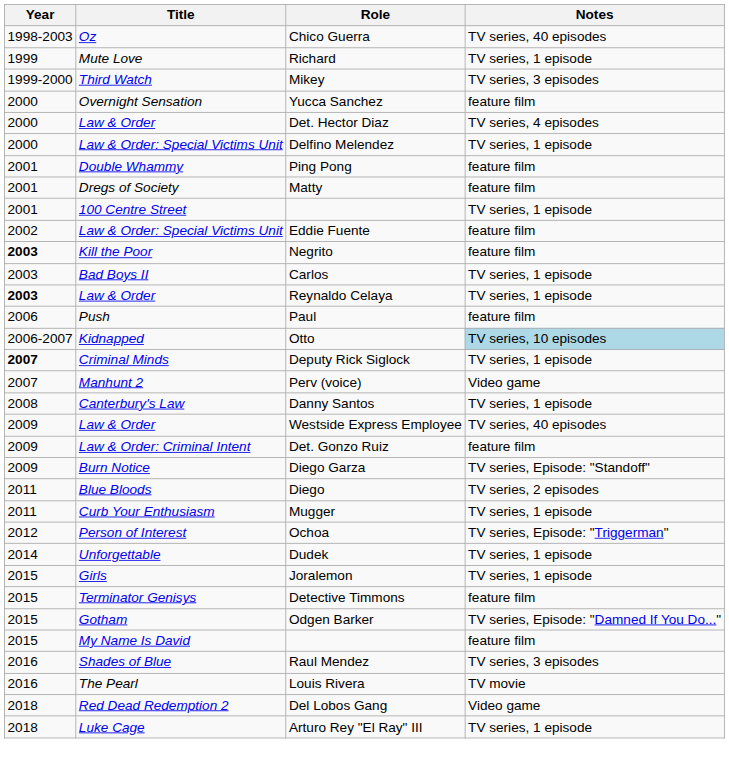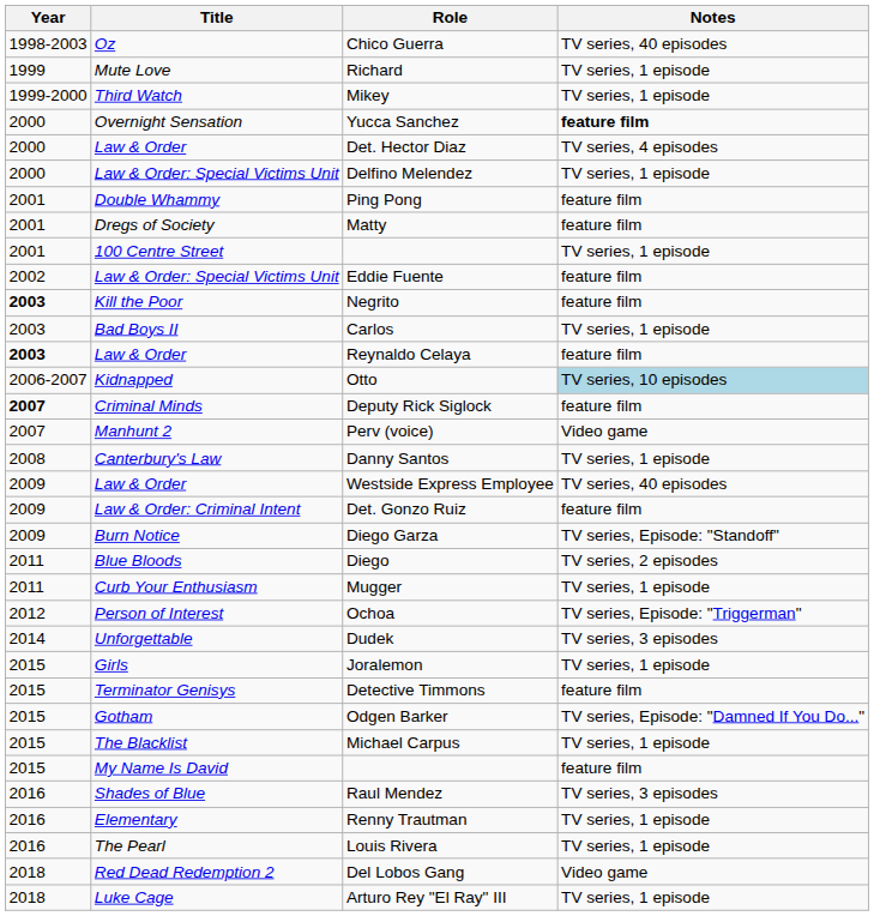 <table class="wikitable sortable">
 <tr>
 <th>Year</th>
 <th>Title</th>
 <th>Role</th>
 <th>Notes</th>
 </tr>
 <tr>
 <td>1998-2003</td>
 <td><em><a href='#'>Oz</a></em></td>
 <td>Chico Guerra</td>
 <td>TV series, 40 episodes</td>
 </tr>
 <tr>
 <td>1999</td>
 <td><em>Mute Love</em></td>
 <td>Richard</td>
 <td>TV series, 1 episode</td>
 </tr>
 <tr>
 <td>1999-2000</td>
 <td><em><a href='#'>Third Watch</a></em></td>
 <td>Mikey</td>
-<td>TV series, 3 episodes</td>
+<td>TV series, 1 episode</td>
 </tr>
 <tr>
 <td>2000</td>
 <td><em>Overnight Sensation</em></td>
 <td>Yucca Sanchez</td>
-<td>feature film</td>
+<td><strong>feature film</strong></td>
 </tr>
 <tr>
 <td>2000</td>
 <td><em><a href='#'>Law & Order</a></em></td>
 <td>Det. Hector Diaz</td>
 <td>TV series, 4 episodes</td>
 </tr>
 <tr>
 <td>2000</td>
 <td><em><a href='#'>Law & Order: Special Victims Unit</a></em></td>
 <td>Delfino Melendez</td>
 <td>TV series, 1 episode</td>
 </tr>
 <tr>
 <td>2001</td>
 <td><em><a href='#'>Double Whammy</a></em></td>
 <td>Ping Pong</td>
 <td>feature film</td>
 </tr>
 <tr>
 <td>2001</td>
 <td><em>Dregs of Society</em></td>
 <td>Matty</td>
 <td>feature film</td>
 </tr>
 <tr>
 <td>2001</td>
 <td><em><a href='#'>100 Centre Street</a></em></td>
 <td></td>
 <td>TV series, 1 episode</td>
 </tr>
 <tr>
 <td>2002</td>
 <td><em><a href='#'>Law & Order: Special Victims Unit</a></em></td>
 <td>Eddie Fuente</td>
 <td>feature film</td>
 </tr>
 <tr>
 <td><strong>2003</strong></td>
 <td><em><a href='#'>Kill the Poor</a></em></td>
 <td>Negrito</td>
 <td>feature film</td>
 </tr>
 <tr>
 <td>2003</td>
 <td><em><a href='#'>Bad Boys II</a></em></td>
 <td>Carlos</td>
 <td>TV series, 1 episode</td>
 </tr>
 <tr>
 <td><strong>2003</strong></td>
 <td><em><a href='#'>Law & Order</a></em></td>
 <td>Reynaldo Celaya</td>
-<td>TV series, 1 episode</td>
-</tr>
-<tr>
-<td>2006</td>
-<td><em>Push</em></td>
-<td>Paul</td>
 <td>feature film</td>
 </tr>
 <tr>
 <td>2006-2007</td>
 <td><em><a href='#'>Kidnapped</a></em></td>
 <td>Otto</td>
 <td style="background: lightblue;">TV series, 10 episodes</td>
 </tr>
 <tr>
 <td><strong>2007</strong></td>
 <td><em><a href='#'>Criminal Minds</a></em></td>
 <td>Deputy Rick Siglock</td>
-<td>TV series, 1 episode</td>
+<td>feature film</td>
 </tr>
 <tr>
 <td>2007</td>
 <td><em><a href='#'>Manhunt 2</a></em></td>
 <td>Perv (voice)</td>
 <td>Video game</td>
 </tr>
 <tr>
 <td>2008</td>
 <td><em><a href='#'>Canterbury's Law</a></em></td>
 <td>Danny Santos</td>
 <td>TV series, 1 episode</td>
 </tr>
 <tr>
 <td>2009</td>
 <td><em><a href='#'>Law & Order</a></em></td>
 <td>Westside Express Employee</td>
 <td>TV series, 40 episodes</td>
 </tr>
 <tr>
 <td>2009</td>
 <td><em><a href='#'>Law & Order: Criminal Intent</a></em></td>
 <td>Det. Gonzo Ruiz</td>
 <td>feature film</td>
 </tr>
 <tr>
 <td>2009</td>
 <td><em><a href='#'>Burn Notice</a></em></td>
 <td>Diego Garza</td>
 <td>TV series, Episode: "Standoff"</td>
 </tr>
 <tr>
 <td>2011</td>
 <td><em><a href='#'>Blue Bloods</a></em></td>
 <td>Diego</td>
 <td>TV series, 2 episodes</td>
 </tr>
 <tr>
 <td>2011</td>
 <td><em><a href='#'>Curb Your Enthusiasm</a></em></td>
 <td>Mugger</td>
 <td>TV series, 1 episode</td>
 </tr>
 <tr>
 <td>2012</td>
 <td><em><a href='#'>Person of Interest</a></em></td>
 <td>Ochoa</td>
 <td>TV series, Episode: "<a href='#'>Triggerman</a>"</td>
 </tr>
 <tr>
 <td>2014</td>
 <td><em><a href='#'>Unforgettable</a></em></td>
 <td>Dudek</td>
-<td>TV series, 1 episode</td>
+<td>TV series, 3 episodes</td>
 </tr>
 <tr>
 <td>2015</td>
 <td><em><a href='#'>Girls</a></em></td>
 <td>Joralemon</td>
 <td>TV series, 1 episode</td>
 </tr>
 <tr>
 <td>2015</td>
 <td><em><a href='#'>Terminator Genisys</a></em></td>
 <td>Detective Timmons</td>
 <td>feature film</td>
 </tr>
 <tr>
 <td>2015</td>
 <td><em><a href='#'>Gotham</a></em></td>
 <td>Odgen Barker</td>
 <td>TV series, Episode: "<a href='#'>Damned If You Do...</a>"</td>
 </tr>
 <tr>
 <td>2015</td>
+<td><em><a href='#'>The Blacklist</a></em></td>
+<td>Michael Carpus</td>
+<td>TV series, 1 episode</td>
+</tr>
+<tr>
+<td>2015</td>
 <td><em><a href='#'>My Name Is David</a></em></td>
 <td></td>
 <td>feature film</td>
 </tr>
 <tr>
 <td>2016</td>
 <td><em><a href='#'>Shades of Blue</a></em></td>
 <td>Raul Mendez</td>
 <td>TV series, 3 episodes</td>
 </tr>
 <tr>
 <td>2016</td>
+<td><em><a href='#'>Elementary</a></em></td>
+<td>Renny Trautman</td>
+<td>TV series, 1 episode</td>
+</tr>
+<tr>
+<td>2016</td>
 <td><em>The Pearl</em></td>
 <td>Louis Rivera</td>
-<td>TV movie</td>
+<td>TV series, 1 episode</td>
 </tr>
 <tr>
 <td>2018</td>
 <td><em><a href='#'>Red Dead Redemption 2</a></em></td>
 <td>Del Lobos Gang</td>
 <td>Video game</td>
 </tr>
 <tr>
 <td>2018</td>
 <td><em><a href='#'>Luke Cage</a></em></td>
 <td>Arturo Rey "El Ray" III</td>
 <td>TV series, 1 episode</td>
 </tr>
 </table>
